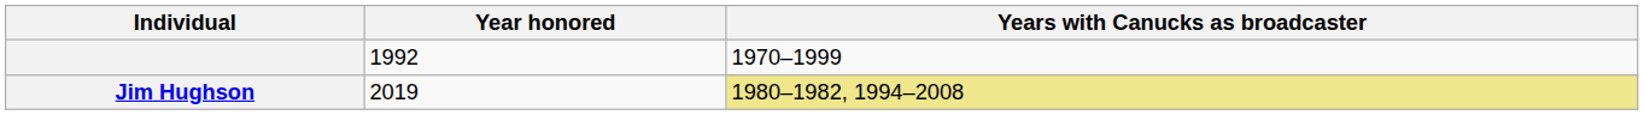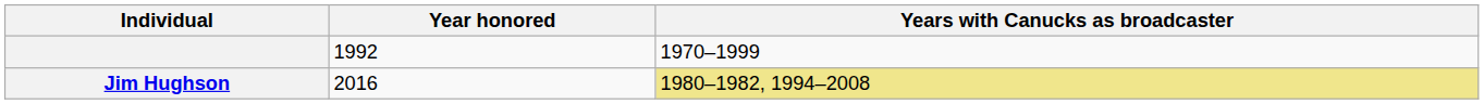 <table class="wikitable sortable" width="75%">
 <tr>
 <th scope="col">Individual</th>
 <th scope="col">Year honored</th>
 <th scope="col">Years with Canucks as broadcaster</th>
 </tr>
 <tr>
 <th scope=row></th>
 <td>1992</td>
 <td>1970–1999</td>
 </tr>
 <tr>
 <th><a href='#'>Jim Hughson</a></th>
-<td>2019</td>
+<td>2016</td>
 <td style="background: khaki;">1980–1982, 1994–2008</td>
 </tr>
 </table>
